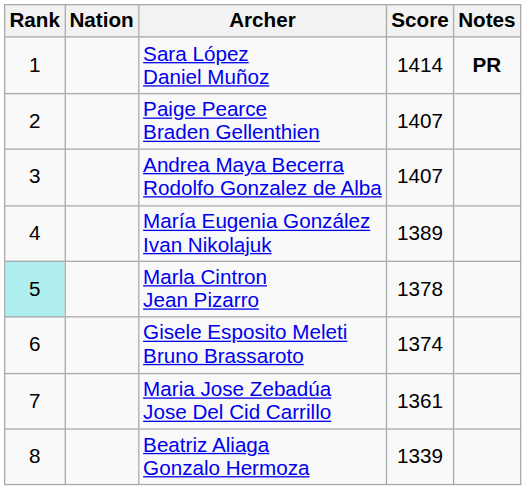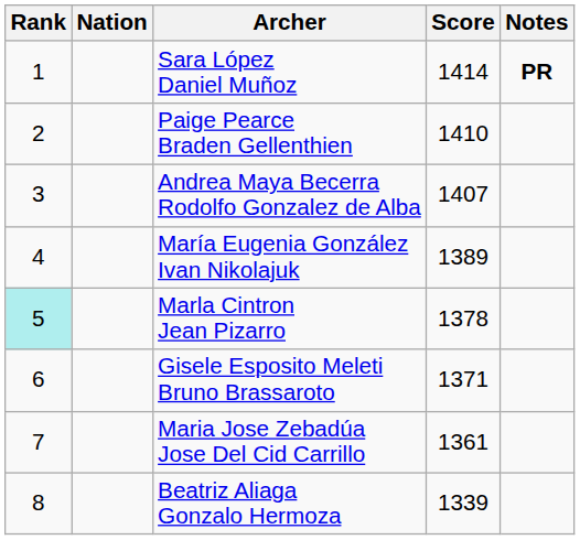 <table class="wikitable sortable" style="text-align:center">
 <tr>
 <th>Rank</th>
 <th>Nation</th>
 <th>Archer</th>
 <th>Score</th>
 <th>Notes</th>
 </tr>
 <tr>
 <td>1</td>
 <td align=left></td>
 <td align=left><a href='#'>Sara López</a><br><a href='#'>Daniel Muñoz</a></td>
 <td>1414</td>
 <td><strong>PR</strong></td>
 </tr>
 <tr>
 <td>2</td>
 <td align=left></td>
 <td align=left><a href='#'>Paige Pearce</a><br><a href='#'>Braden Gellenthien</a></td>
-<td>1407</td>
+<td>1410</td>
 <td></td>
 </tr>
 <tr>
 <td>3</td>
 <td align=left></td>
 <td align=left><a href='#'>Andrea Maya Becerra</a><br><a href='#'>Rodolfo Gonzalez de Alba</a></td>
 <td>1407</td>
 <td></td>
 </tr>
 <tr>
 <td>4</td>
 <td align=left></td>
 <td align=left><a href='#'>María Eugenia González</a><br><a href='#'>Ivan Nikolajuk</a></td>
 <td>1389</td>
 <td></td>
 </tr>
 <tr>
 <td style="background: paleturquoise;">5</td>
 <td align=left></td>
 <td align=left><a href='#'>Marla Cintron</a><br><a href='#'>Jean Pizarro</a></td>
 <td>1378</td>
 <td></td>
 </tr>
 <tr>
 <td>6</td>
 <td align=left></td>
 <td align=left><a href='#'>Gisele Esposito Meleti</a><br><a href='#'>Bruno Brassaroto</a></td>
-<td>1374</td>
+<td>1371</td>
 <td></td>
 </tr>
 <tr>
 <td>7</td>
 <td align=left></td>
 <td align=left><a href='#'>Maria Jose Zebadúa</a> <br><a href='#'>Jose Del Cid Carrillo</a></td>
 <td>1361</td>
 <td></td>
 </tr>
 <tr>
 <td>8</td>
 <td align=left></td>
 <td align=left><a href='#'>Beatriz Aliaga</a><br><a href='#'>Gonzalo Hermoza</a></td>
 <td>1339</td>
 <td></td>
 </tr>
 </table>
